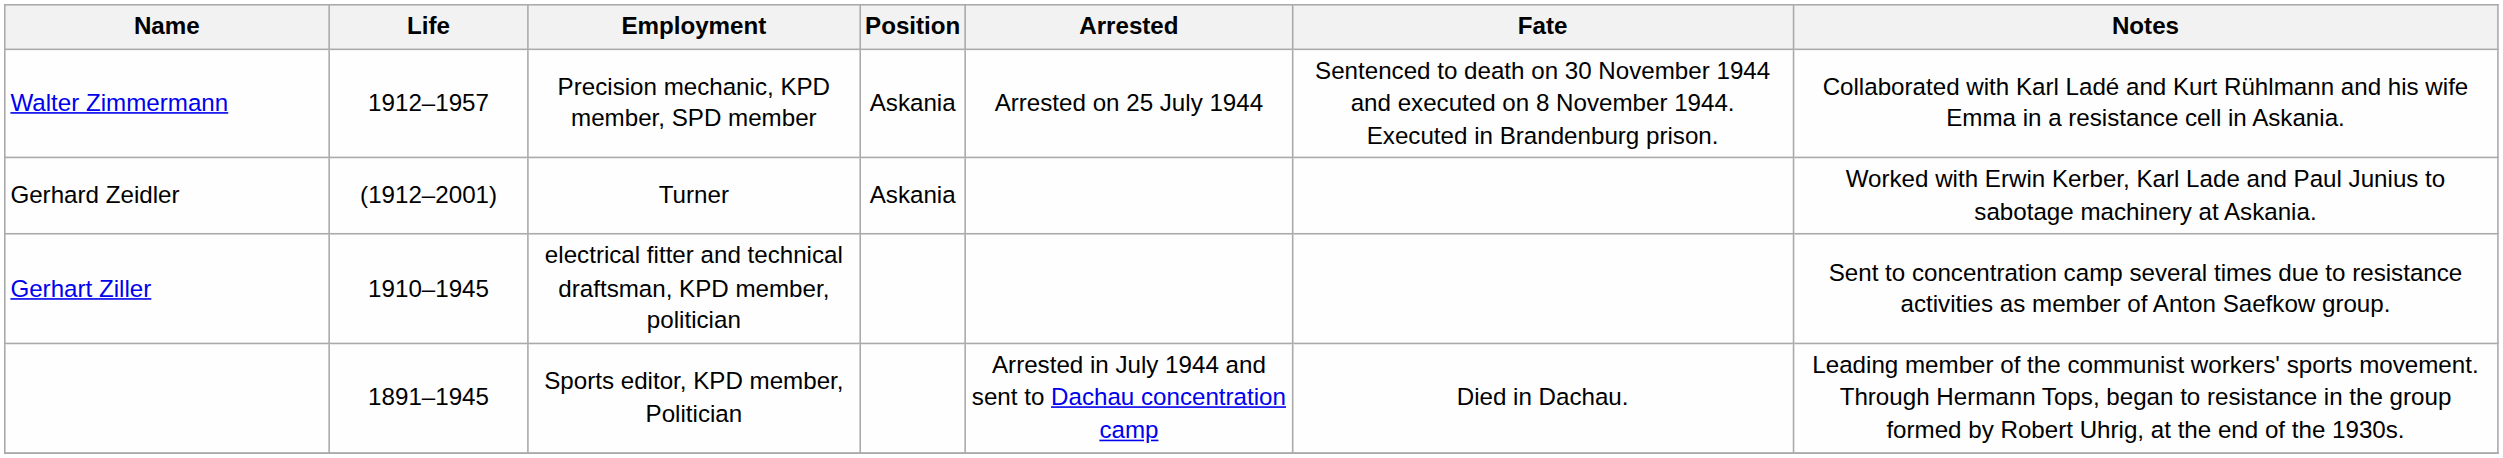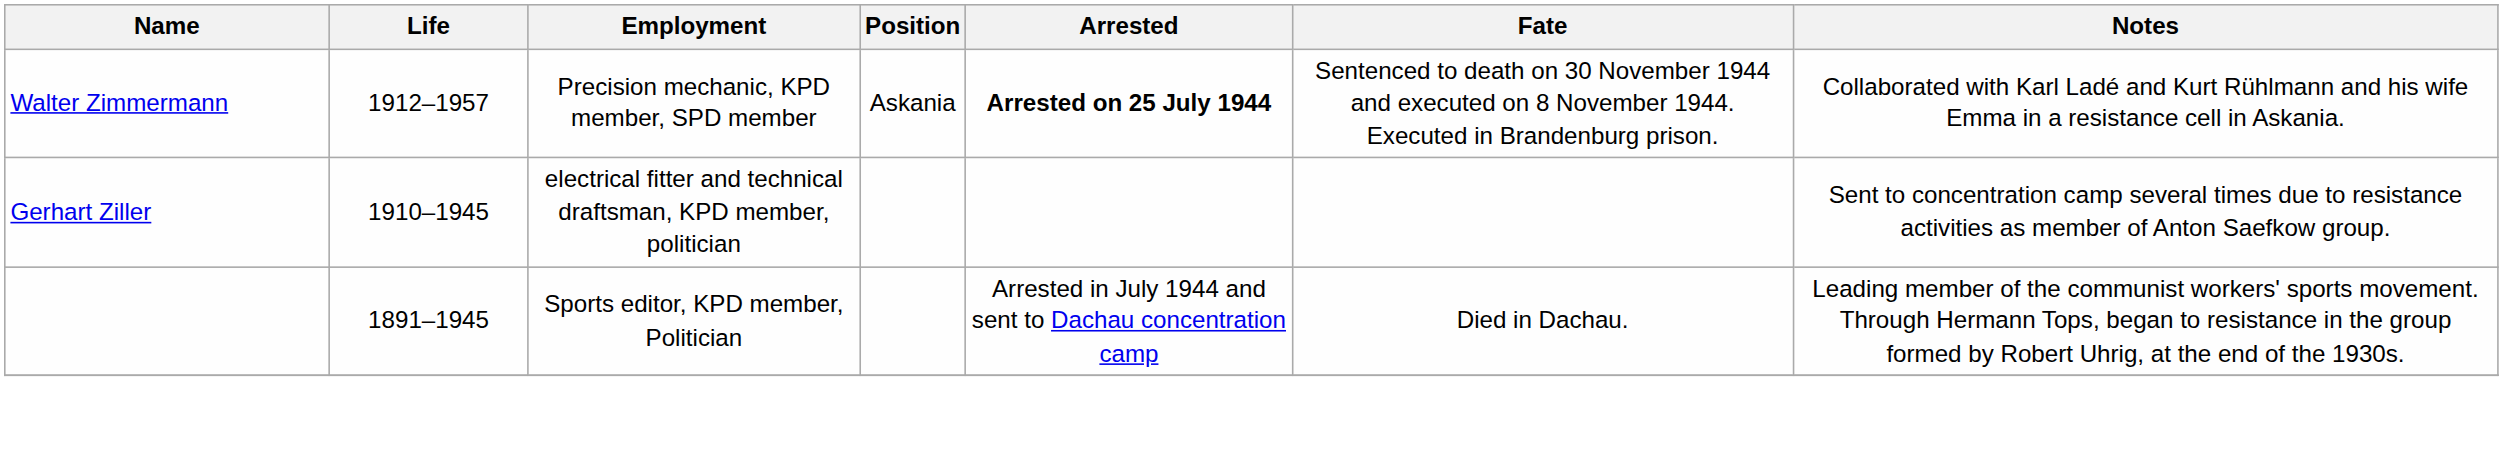 <table class="wikitable sortable" style="table-layout:fixed;background-color:#FEFEFE;font-size:95%;padding:0.30em;line-height:1.35em;">
 <tr>
 <th scope="col"  width=13%>Name</th>
 <th scope="col"  width=8%>Life</th>
 <th scope="col">Employment</th>
 <th scope="col">Position</th>
 <th scope="col">Arrested</th>
 <th scope="col">Fate</th>
 <th scope="col">Notes</th>
 </tr>
 <tr>
 <td><a href='#'>Walter Zimmermann</a></td>
 <td style="text-align: center;">1912–1957</td>
 <td style="text-align: center;">Precision mechanic, KPD member, SPD member</td>
 <td style="text-align: center;">Askania</td>
-<td style="text-align: center;">Arrested on 25 July 1944</td>
+<td style="text-align: center;"><strong>Arrested on 25 July 1944</strong></td>
 <td style="text-align: center;">Sentenced to death on 30 November 1944 and executed on 8 November 1944. Executed in Brandenburg prison.</td>
 <td style="text-align: center;">Collaborated with Karl Ladé and Kurt Rühlmann and his wife Emma in a resistance cell in Askania.</td>
-</tr>
-<tr>
-<td>Gerhard Zeidler</td>
-<td style="text-align: center;">(1912–2001)</td>
-<td style="text-align: center;">Turner</td>
-<td style="text-align: center;">Askania</td>
-<td style="text-align: center;"></td>
-<td style="text-align: center;"></td>
-<td style="text-align: center;">Worked with Erwin Kerber, Karl Lade and Paul Junius to sabotage machinery at Askania.</td>
 </tr>
 <tr>
 <td><a href='#'>Gerhart Ziller</a></td>
 <td style="text-align: center;">1910–1945</td>
 <td style="text-align: center;">electrical fitter and technical draftsman, KPD member, politician</td>
 <td style="text-align: center;"></td>
 <td style="text-align: center;"></td>
 <td style="text-align: center;"></td>
 <td style="text-align: center;">Sent to concentration camp several times due to resistance activities as member of Anton Saefkow group.</td>
 </tr>
 <tr>
 <td></td>
 <td style="text-align: center;">1891–1945</td>
 <td style="text-align: center;">Sports editor, KPD member, Politician</td>
 <td style="text-align: center;"></td>
 <td style="text-align: center;">Arrested in July 1944 and sent to <a href='#'>Dachau concentration camp</a></td>
 <td style="text-align: center;">Died in Dachau.</td>
 <td style="text-align: center;">Leading member of the communist workers' sports movement. Through Hermann Tops, began to resistance in the group formed by Robert Uhrig, at the end of the 1930s.</td>
 </tr>
 <tr>
 </tr>
 </table>
